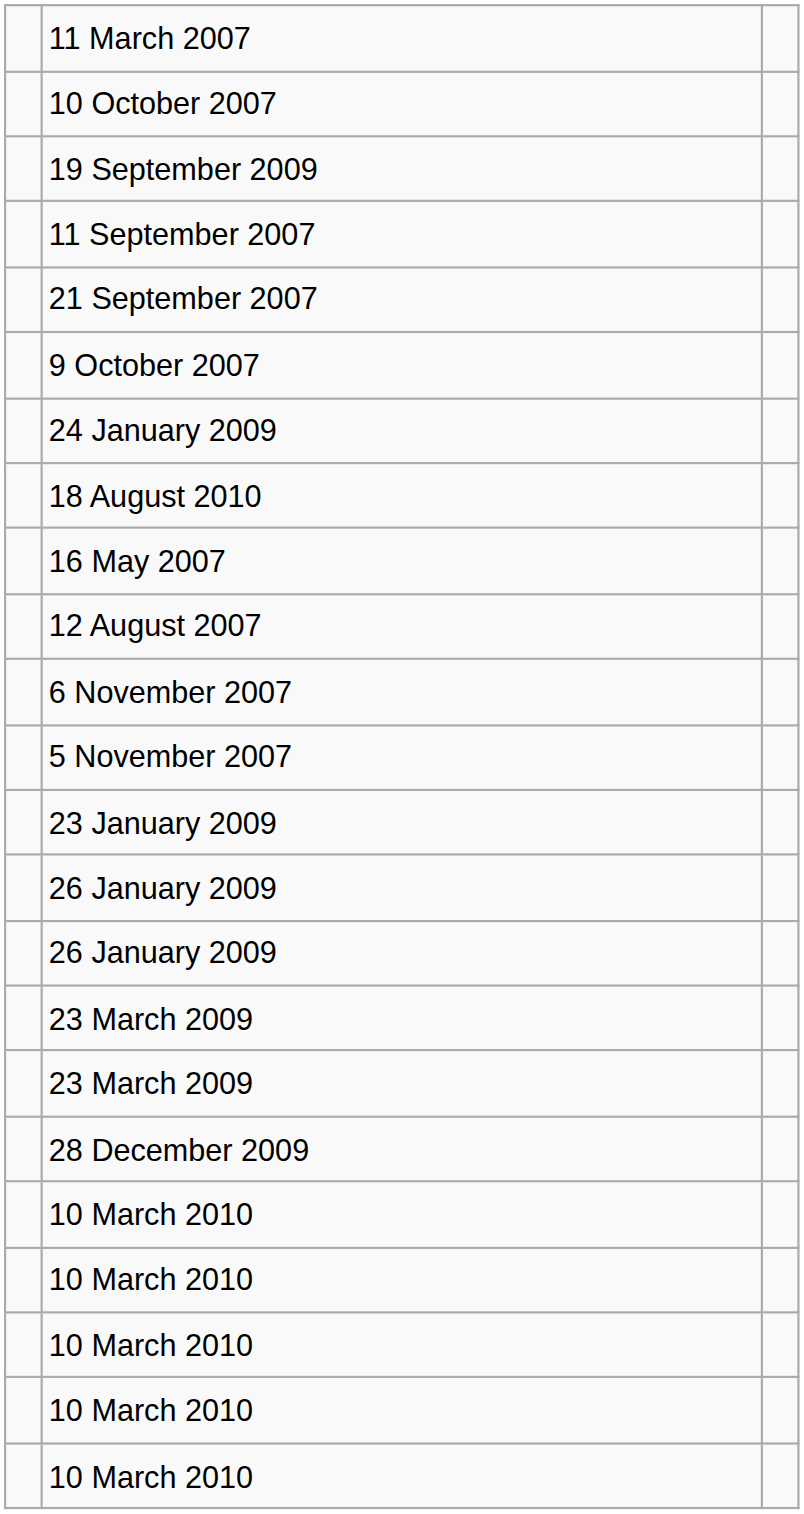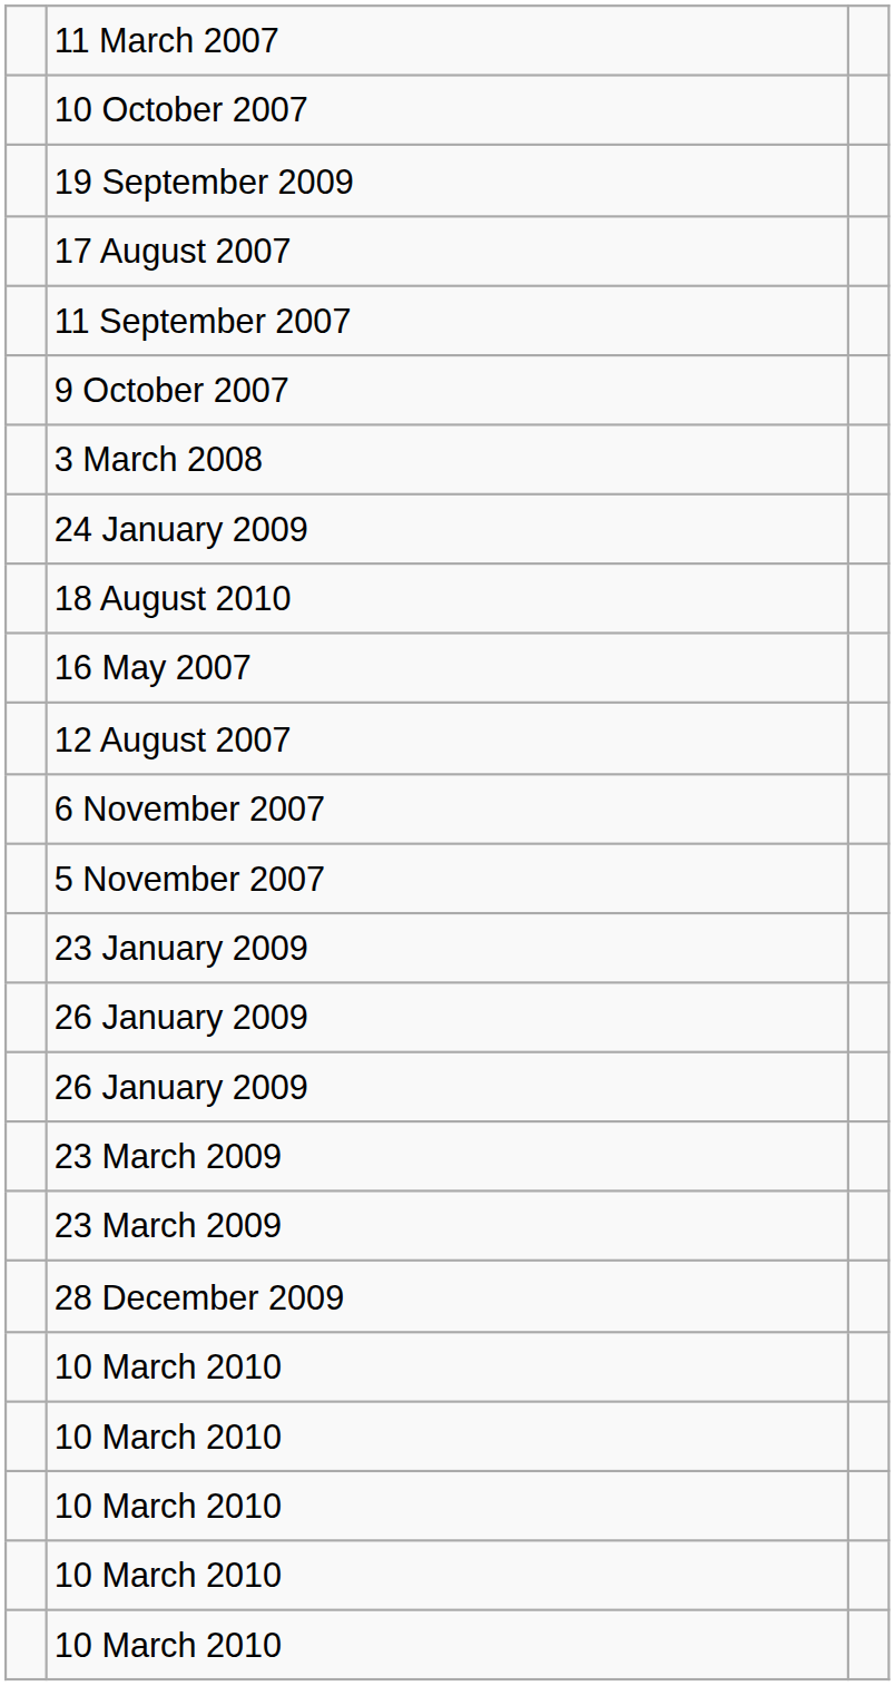 <table class="wikitable" style="font-size: 89%; float: left; width: 26em; margin-right: 1em; height: 700px">
 <tr>
 <td></td>
 <td>11 March 2007</td>
 <td></td>
 </tr>
 <tr>
 <td></td>
 <td>10 October 2007</td>
 <td></td>
 </tr>
 <tr>
 <td></td>
 <td>19 September 2009</td>
 <td></td>
 </tr>
 <tr>
 <td></td>
+<td>17 August 2007</td>
+<td></td>
+</tr>
+<tr>
+<td></td>
 <td>11 September 2007</td>
 <td></td>
 </tr>
 <tr>
 <td></td>
-<td>21 September 2007</td>
+<td>9 October 2007</td>
 <td></td>
 </tr>
 <tr>
 <td></td>
-<td>9 October 2007</td>
+<td>3 March 2008</td>
 <td></td>
 </tr>
 <tr>
 <td></td>
 <td>24 January 2009</td>
 <td></td>
 </tr>
 <tr>
 <td></td>
 <td>18 August 2010</td>
 <td></td>
 </tr>
 <tr>
 <td></td>
 <td>16 May 2007</td>
 <td></td>
 </tr>
 <tr>
 <td></td>
 <td>12 August 2007</td>
 <td></td>
 </tr>
 <tr>
 <td></td>
 <td>6 November 2007</td>
 <td></td>
 </tr>
 <tr>
 <td></td>
 <td>5 November 2007</td>
 <td></td>
 </tr>
 <tr>
 <td></td>
 <td>23 January 2009</td>
 <td></td>
 </tr>
 <tr>
 <td></td>
 <td>26 January 2009</td>
 <td></td>
 </tr>
 <tr>
 <td></td>
 <td>26 January 2009</td>
 <td></td>
 </tr>
 <tr>
 <td></td>
 <td>23 March 2009</td>
 <td></td>
 </tr>
 <tr>
 <td></td>
 <td>23 March 2009</td>
 <td></td>
 </tr>
 <tr>
 <td></td>
 <td>28 December 2009</td>
 <td></td>
 </tr>
 <tr>
 <td></td>
 <td>10 March 2010</td>
 <td></td>
 </tr>
 <tr>
 <td></td>
 <td>10 March 2010</td>
 <td></td>
 </tr>
 <tr>
 <td></td>
 <td>10 March 2010</td>
 <td></td>
 </tr>
 <tr>
 <td></td>
 <td>10 March 2010</td>
 <td></td>
 </tr>
 <tr>
 <td></td>
 <td>10 March 2010</td>
 <td></td>
 </tr>
 </table>
